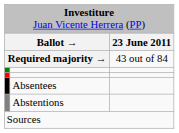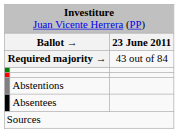 <table class="wikitable" style="text-align:center;">
 <tr>
 <td colspan="3" align="center" bgcolor="#C0C0C0"><strong>Investiture</strong><br><a href='#'>Juan Vicente Herrera</a> (<a href='#'>PP</a>)</td>
 </tr>
 <tr>
 <th colspan="2" width="150px">Ballot →</th>
 <th>23 June 2011</th>
 </tr>
 <tr>
 <th colspan="2">Required majority →</th>
 <td>43 out of 84 </td>
 </tr>
 <tr>
 <th width="1px" style="background:green;"></th>
 <td align="left"></td>
 <td></td>
 </tr>
 <tr>
 <th style="color:inherit;background:red;"></th>
 <td align="left"></td>
 <td></td>
 </tr>
 <tr>
-<th style="color:inherit;background:black;"></th>
-<td align="left"><span>Absentees</span></td>
+<th style="color:inherit;background:gray;"></th>
+<td align="left"><span>Abstentions</span></td>
 <td></td>
 </tr>
 <tr>
-<th style="color:inherit;background:gray;"></th>
-<td align="left"><span>Abstentions</span></td>
+<th style="color:inherit;background:black;"></th>
+<td align="left"><span>Absentees</span></td>
 <td></td>
 </tr>
 <tr>
 <td align="left" colspan="3">Sources</td>
 </tr>
 </table>
